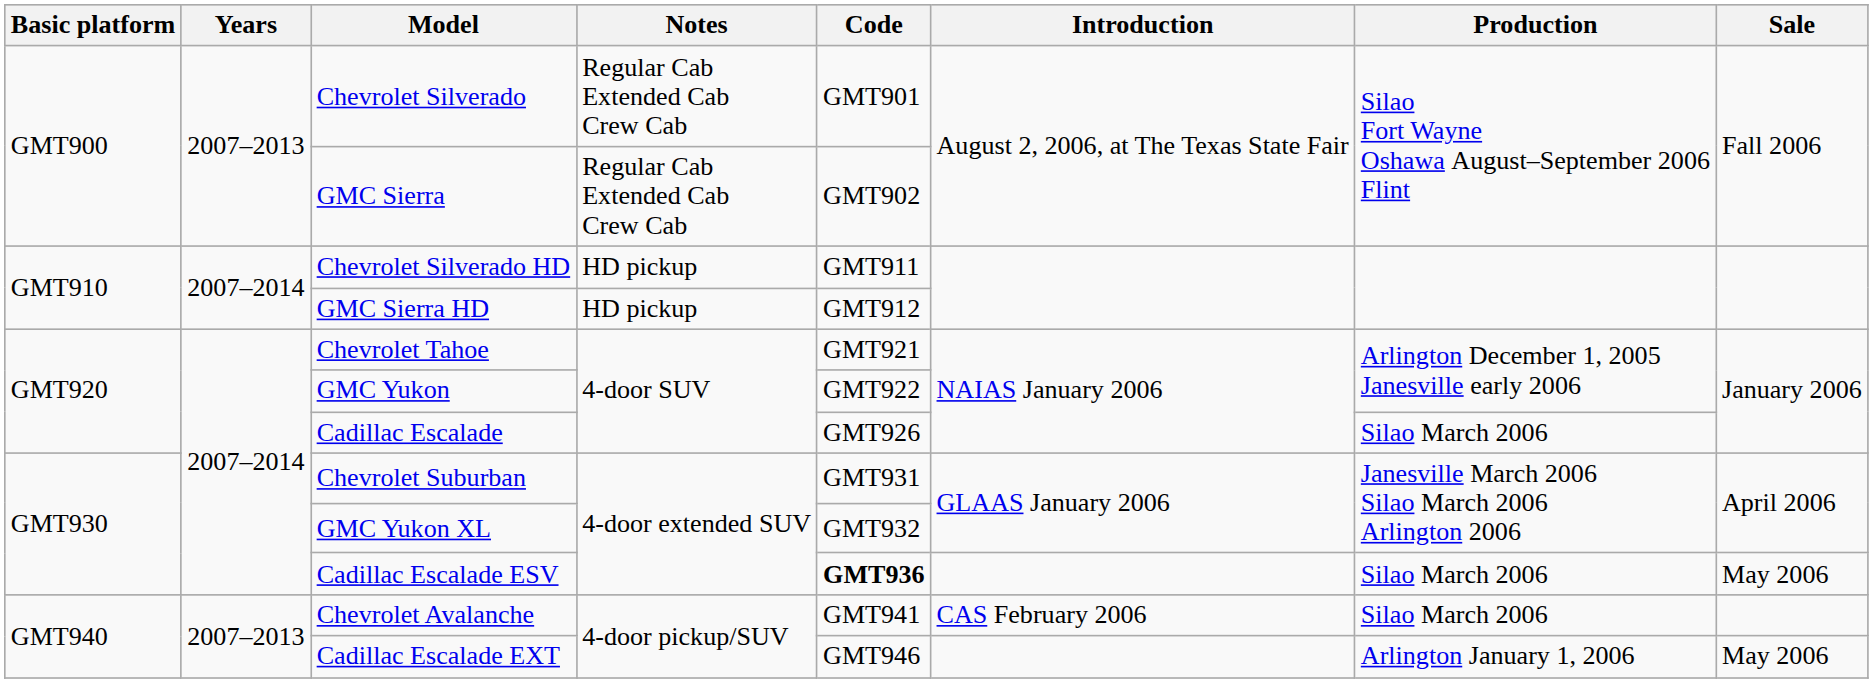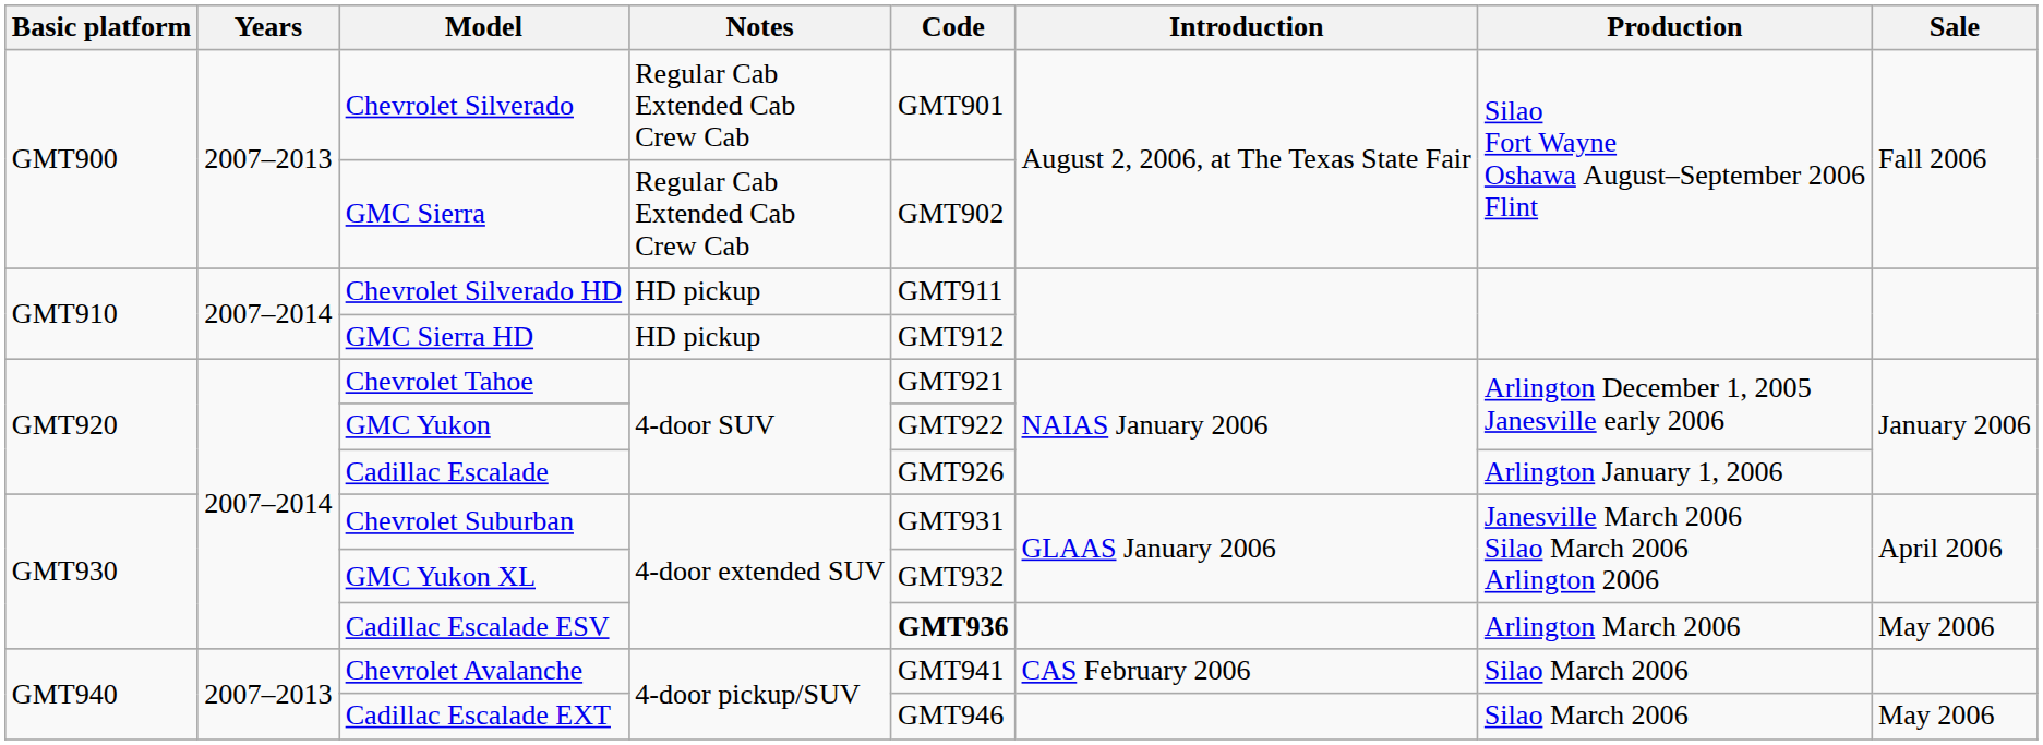 <table class=wikitable>
 <tr>
 <th>Basic platform</th>
 <th>Years</th>
 <th>Model</th>
 <th>Notes</th>
 <th>Code</th>
 <th>Introduction</th>
 <th>Production</th>
 <th>Sale</th>
 </tr>
 <tr>
 <td rowspan=2>GMT900</td>
 <td rowspan=2>2007–2013</td>
 <td><a href='#'>Chevrolet Silverado</a></td>
 <td>Regular Cab<br>Extended Cab<br>Crew Cab</td>
 <td>GMT901</td>
 <td rowspan=2>August 2, 2006, at The Texas State Fair</td>
 <td rowspan="2"><a href='#'>Silao</a><br><a href='#'>Fort Wayne</a><br><a href='#'>Oshawa</a> August–September 2006<br><a href='#'>Flint</a></td>
 <td rowspan=2>Fall 2006</td>
 </tr>
 <tr>
 <td><a href='#'>GMC Sierra</a></td>
 <td>Regular Cab<br>Extended Cab<br>Crew Cab</td>
 <td>GMT902</td>
 </tr>
 <tr>
 <td rowspan="2">GMT910</td>
 <td rowspan=2>2007–2014</td>
 <td><a href='#'>Chevrolet Silverado HD</a></td>
 <td>HD pickup</td>
 <td>GMT911</td>
 <td rowspan=2></td>
 <td rowspan=2></td>
 <td rowspan=2></td>
 </tr>
 <tr>
 <td><a href='#'>GMC Sierra HD</a></td>
 <td>HD pickup</td>
 <td>GMT912</td>
 </tr>
 <tr>
 <td rowspan=3>GMT920</td>
 <td rowspan=6>2007–2014</td>
 <td><a href='#'>Chevrolet Tahoe</a></td>
 <td rowspan=3>4-door SUV</td>
 <td>GMT921</td>
 <td rowspan=3><a href='#'>NAIAS</a> January 2006</td>
 <td rowspan=2><a href='#'>Arlington</a> December 1, 2005<br><a href='#'>Janesville</a> early 2006</td>
 <td rowspan=3>January 2006</td>
 </tr>
 <tr>
 <td><a href='#'>GMC Yukon</a></td>
 <td>GMT922</td>
 </tr>
 <tr>
 <td><a href='#'>Cadillac Escalade</a></td>
 <td>GMT926</td>
-<td><a href='#'>Silao</a> March 2006</td>
+<td><a href='#'>Arlington</a> January 1, 2006</td>
 </tr>
 <tr>
 <td rowspan=3>GMT930</td>
 <td><a href='#'>Chevrolet Suburban</a></td>
 <td rowspan=3>4-door extended SUV</td>
 <td>GMT931</td>
 <td rowspan=2><a href='#'>GLAAS</a> January 2006</td>
 <td rowspan=2><a href='#'>Janesville</a> March 2006<br><a href='#'>Silao</a> March 2006<br><a href='#'>Arlington</a> 2006</td>
 <td rowspan=2>April 2006</td>
 </tr>
 <tr>
 <td><a href='#'>GMC Yukon XL</a></td>
 <td>GMT932</td>
 </tr>
 <tr>
 <td><a href='#'>Cadillac Escalade ESV</a></td>
 <td><strong>GMT936</strong></td>
 <td></td>
-<td><a href='#'>Silao</a> March 2006</td>
+<td><a href='#'>Arlington</a> March 2006</td>
 <td>May 2006</td>
 </tr>
 <tr>
 <td rowspan=2>GMT940</td>
 <td rowspan=2>2007–2013</td>
 <td><a href='#'>Chevrolet Avalanche</a></td>
 <td rowspan=2>4-door pickup/SUV</td>
 <td>GMT941</td>
 <td><a href='#'>CAS</a> February 2006</td>
 <td><a href='#'>Silao</a> March 2006</td>
 <td></td>
 </tr>
 <tr>
 <td><a href='#'>Cadillac Escalade EXT</a></td>
 <td>GMT946</td>
 <td></td>
-<td><a href='#'>Arlington</a> January 1, 2006</td>
+<td><a href='#'>Silao</a> March 2006</td>
 <td>May 2006</td>
 </tr>
 </table>
